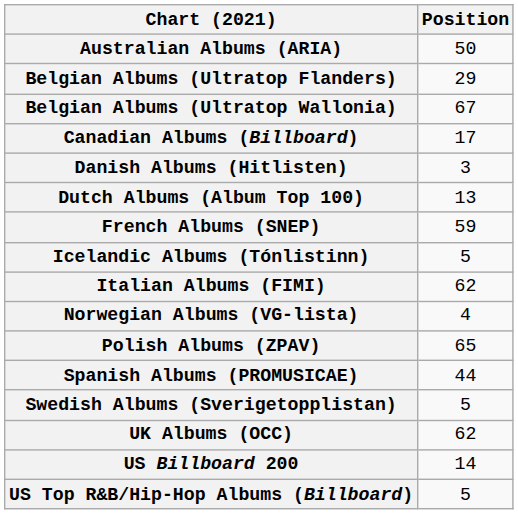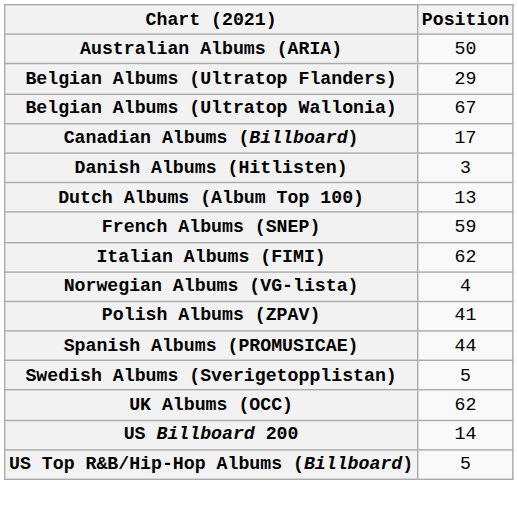 <table class="wikitable sortable plainrowheaders" style="text-align:center">
 <tr>
 <th scope="col">Chart (2021)</th>
 <th scope="col">Position</th>
 </tr>
 <tr>
 <th scope="row">Australian Albums (ARIA)</th>
 <td>50</td>
 </tr>
 <tr>
 <th scope="row">Belgian Albums (Ultratop Flanders)</th>
 <td>29</td>
 </tr>
 <tr>
 <th scope="row">Belgian Albums (Ultratop Wallonia)</th>
 <td>67</td>
 </tr>
 <tr>
 <th scope="row">Canadian Albums (<em>Billboard</em>)</th>
 <td>17</td>
 </tr>
 <tr>
 <th scope="row">Danish Albums (Hitlisten)</th>
 <td>3</td>
 </tr>
 <tr>
 <th scope="row">Dutch Albums (Album Top 100)</th>
 <td>13</td>
 </tr>
 <tr>
 <th scope="row">French Albums (SNEP)</th>
 <td>59</td>
 </tr>
 <tr>
-<th scope="row">Icelandic Albums (Tónlistinn)</th>
-<td>5</td>
-</tr>
-<tr>
 <th scope="row">Italian Albums (FIMI)</th>
 <td>62</td>
 </tr>
 <tr>
 <th scope="row">Norwegian Albums (VG-lista)</th>
 <td>4</td>
 </tr>
 <tr>
 <th scope="row">Polish Albums (ZPAV)</th>
-<td>65</td>
+<td>41</td>
 </tr>
 <tr>
 <th scope="row">Spanish Albums (PROMUSICAE)</th>
 <td>44</td>
 </tr>
 <tr>
 <th scope="row">Swedish Albums (Sverigetopplistan)</th>
 <td>5</td>
 </tr>
 <tr>
 <th scope="row">UK Albums (OCC)</th>
 <td>62</td>
 </tr>
 <tr>
 <th scope="row">US <em>Billboard</em> 200</th>
 <td>14</td>
 </tr>
 <tr>
 <th scope="row">US Top R&B/Hip-Hop Albums (<em>Billboard</em>)</th>
 <td>5</td>
 </tr>
 </table>
